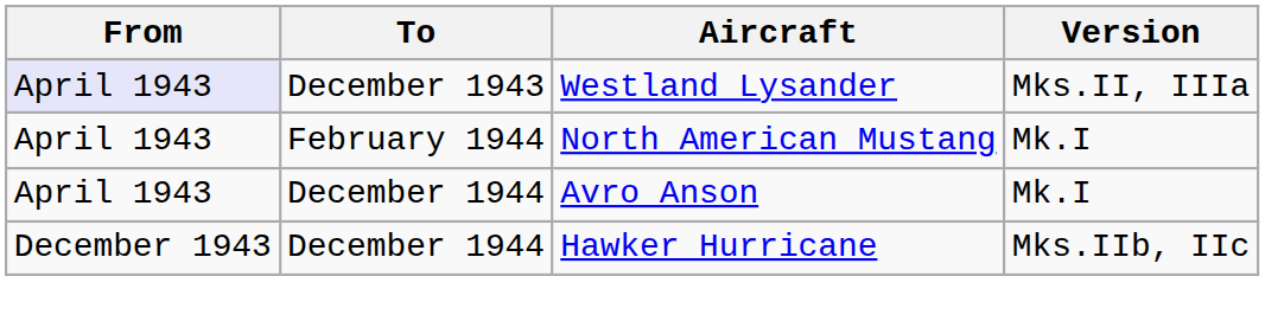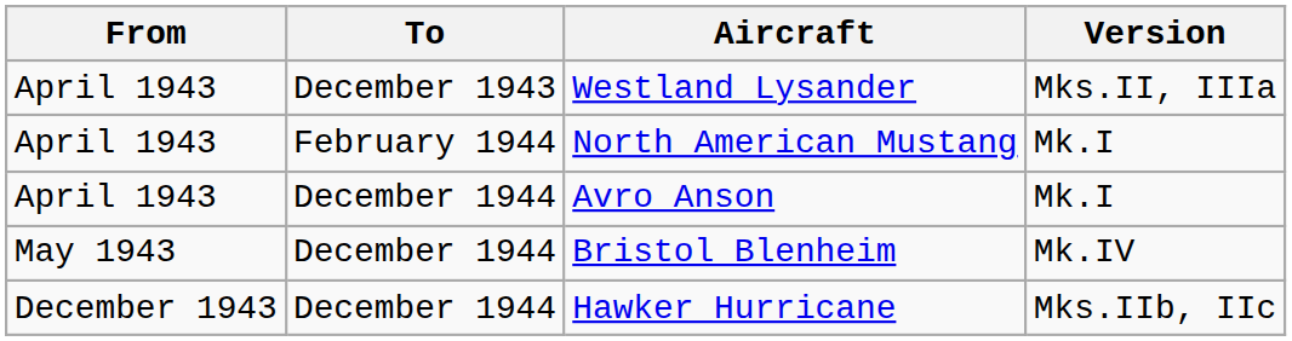 <table class="wikitable">
 <tr>
 <th>From</th>
 <th>To</th>
 <th>Aircraft</th>
 <th>Version</th>
 </tr>
 <tr>
-<td style="background: lavender;">April 1943</td>
+<td>April 1943</td>
 <td>December 1943</td>
 <td><a href='#'>Westland Lysander</a></td>
 <td>Mks.II, IIIa</td>
 </tr>
 <tr>
 <td>April 1943</td>
 <td>February 1944</td>
 <td><a href='#'>North American Mustang</a></td>
 <td>Mk.I</td>
 </tr>
 <tr>
 <td>April 1943</td>
 <td>December 1944</td>
 <td><a href='#'>Avro Anson</a></td>
 <td>Mk.I</td>
 </tr>
 <tr>
+<td>May 1943</td>
+<td>December 1944</td>
+<td><a href='#'>Bristol Blenheim</a></td>
+<td>Mk.IV</td>
+</tr>
+<tr>
 <td>December 1943</td>
 <td>December 1944</td>
 <td><a href='#'>Hawker Hurricane</a></td>
 <td>Mks.IIb, IIc</td>
 </tr>
 </table>
